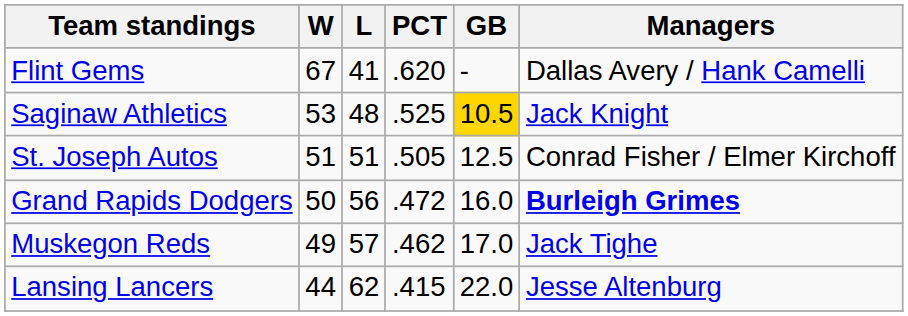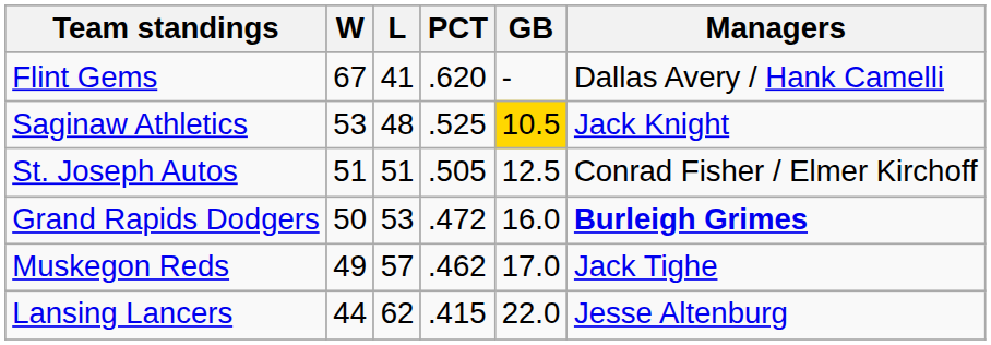 <table class="wikitable">
 <tr>
 <th>Team standings</th>
 <th>W</th>
 <th>L</th>
 <th>PCT</th>
 <th>GB</th>
 <th>Managers</th>
 </tr>
 <tr>
 <td><a href='#'>Flint Gems</a></td>
 <td>67</td>
 <td>41</td>
 <td>.620</td>
 <td>-</td>
 <td>Dallas Avery / <a href='#'>Hank Camelli</a></td>
 </tr>
 <tr>
 <td><a href='#'>Saginaw Athletics</a></td>
 <td>53</td>
 <td>48</td>
 <td>.525</td>
 <td style="background: gold;">10.5</td>
 <td><a href='#'>Jack Knight</a></td>
 </tr>
 <tr>
 <td><a href='#'>St. Joseph Autos</a></td>
 <td>51</td>
 <td>51</td>
 <td>.505</td>
 <td>12.5</td>
 <td>Conrad Fisher / Elmer Kirchoff</td>
 </tr>
 <tr>
 <td><a href='#'>Grand Rapids Dodgers</a></td>
 <td>50</td>
-<td>56</td>
+<td>53</td>
 <td>.472</td>
 <td>16.0</td>
 <td><strong><a href='#'>Burleigh Grimes</a></strong></td>
 </tr>
 <tr>
 <td><a href='#'>Muskegon Reds</a></td>
 <td>49</td>
 <td>57</td>
 <td>.462</td>
 <td>17.0</td>
 <td><a href='#'>Jack Tighe</a></td>
 </tr>
 <tr>
 <td><a href='#'>Lansing Lancers</a></td>
 <td>44</td>
 <td>62</td>
 <td>.415</td>
 <td>22.0</td>
 <td><a href='#'>Jesse Altenburg</a></td>
 </tr>
 </table>
